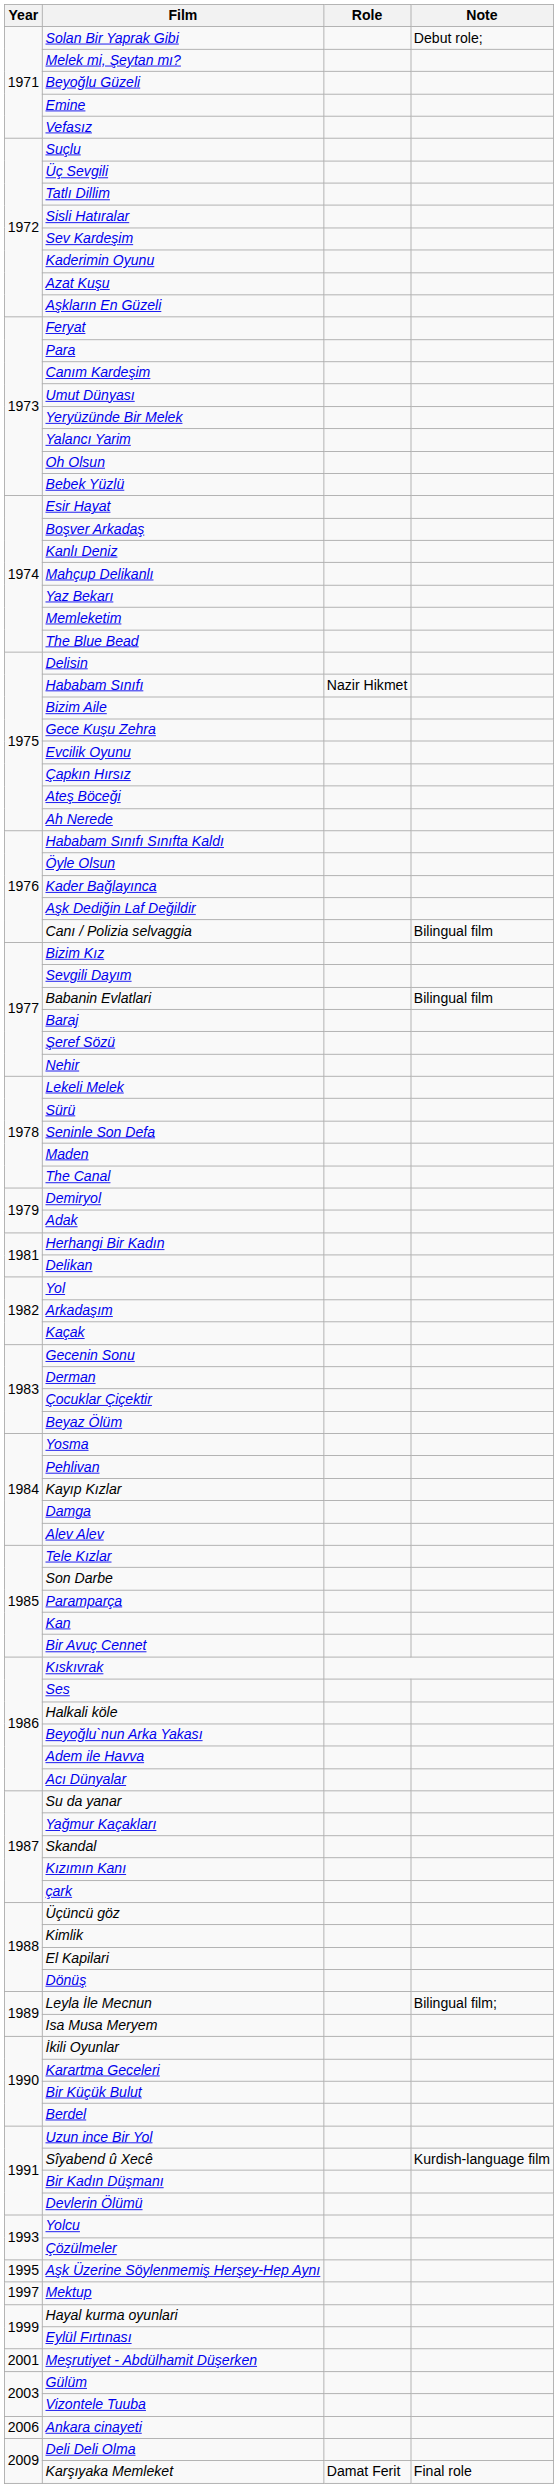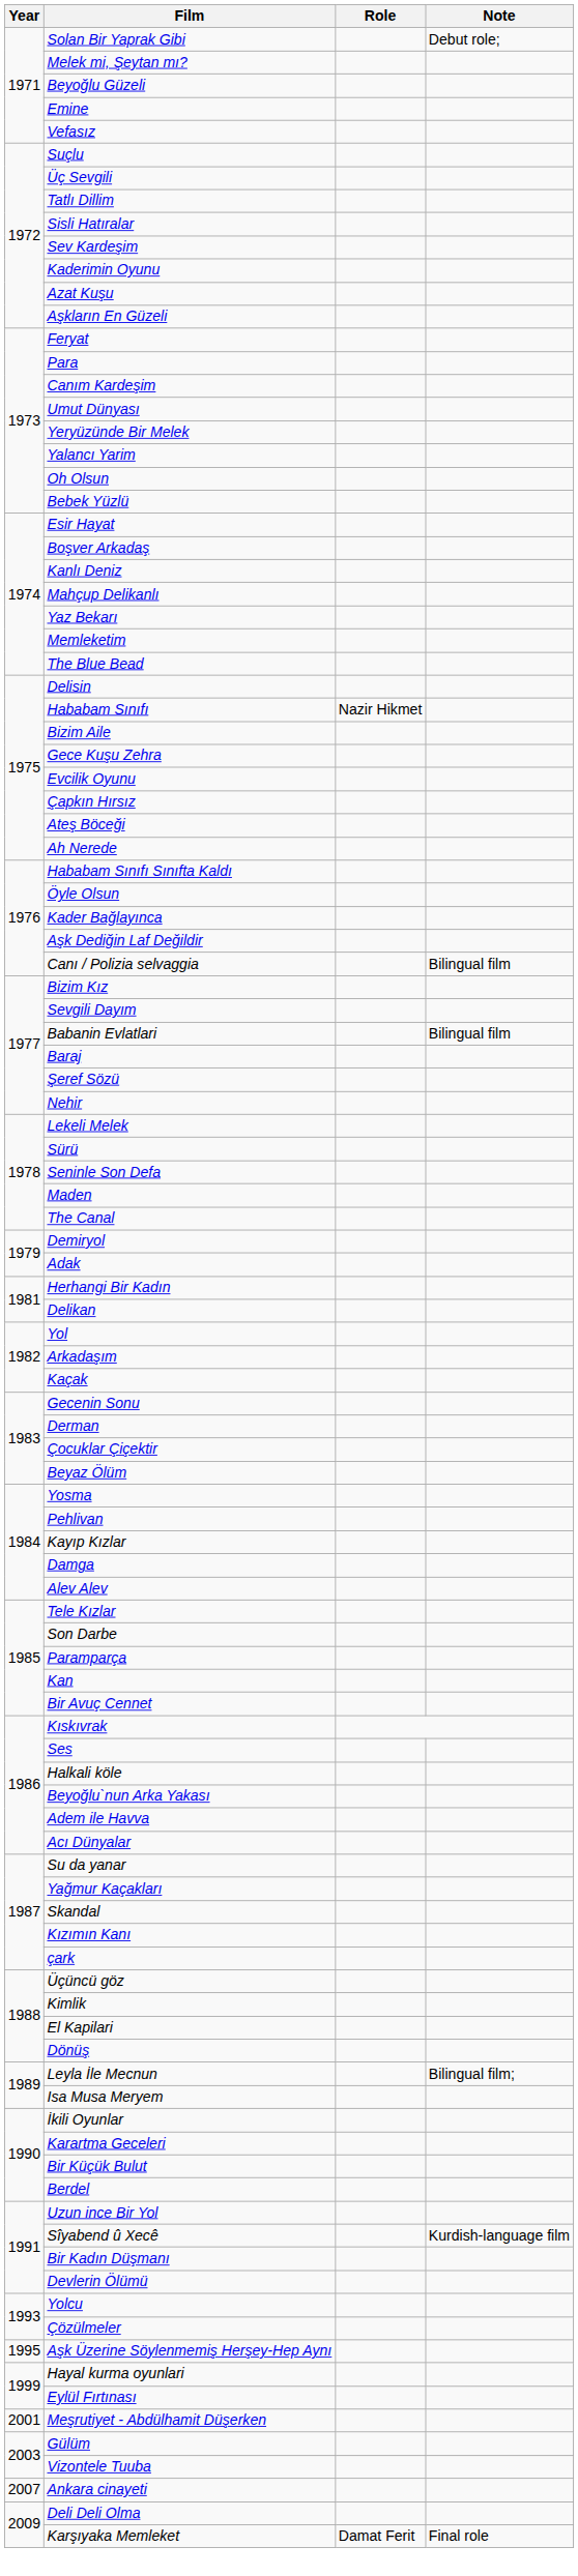 <table class="wikitable">
 <tr>
 <th>Year</th>
 <th>Film</th>
 <th>Role</th>
 <th>Note</th>
 </tr>
 <tr>
 <td rowspan="5">1971</td>
 <td><em><a href='#'>Solan Bir Yaprak Gibi</a></em></td>
 <td></td>
 <td>Debut role;</td>
 </tr>
 <tr>
 <td><em><a href='#'>Melek mi, Şeytan mı?</a></em></td>
 <td></td>
 <td></td>
 </tr>
 <tr>
 <td><em><a href='#'>Beyoğlu Güzeli</a></em></td>
 <td></td>
 <td></td>
 </tr>
 <tr>
 <td><em><a href='#'>Emine</a></em></td>
 <td></td>
 <td></td>
 </tr>
 <tr>
 <td><em><a href='#'>Vefasız</a></em></td>
 <td></td>
 <td></td>
 </tr>
 <tr>
 <td rowspan="8">1972</td>
 <td><em><a href='#'>Suçlu</a></em></td>
 <td></td>
 <td></td>
 </tr>
 <tr>
 <td><em><a href='#'>Üç Sevgili</a></em></td>
 <td></td>
 <td></td>
 </tr>
 <tr>
 <td><em><a href='#'>Tatlı Dillim</a></em></td>
 <td></td>
 <td></td>
 </tr>
 <tr>
 <td><em><a href='#'>Sisli Hatıralar</a></em></td>
 <td></td>
 <td></td>
 </tr>
 <tr>
 <td><em><a href='#'>Sev Kardeşim</a></em></td>
 <td></td>
 <td></td>
 </tr>
 <tr>
 <td><em><a href='#'>Kaderimin Oyunu</a></em></td>
 <td></td>
 <td></td>
 </tr>
 <tr>
 <td><em><a href='#'>Azat Kuşu</a></em></td>
 <td></td>
 <td></td>
 </tr>
 <tr>
 <td><em><a href='#'>Aşkların En Güzeli</a></em></td>
 <td></td>
 <td></td>
 </tr>
 <tr>
 <td rowspan="8">1973</td>
 <td><em><a href='#'>Feryat</a></em></td>
 <td></td>
 <td></td>
 </tr>
 <tr>
 <td><em><a href='#'>Para</a></em></td>
 <td></td>
 <td></td>
 </tr>
 <tr>
 <td><em><a href='#'>Canım Kardeşim</a></em></td>
 <td></td>
 <td></td>
 </tr>
 <tr>
 <td><em><a href='#'>Umut Dünyası</a></em></td>
 <td></td>
 <td></td>
 </tr>
 <tr>
 <td><em><a href='#'>Yeryüzünde Bir Melek</a></em></td>
 <td></td>
 <td></td>
 </tr>
 <tr>
 <td><em><a href='#'>Yalancı Yarim</a></em></td>
 <td></td>
 <td></td>
 </tr>
 <tr>
 <td><em><a href='#'>Oh Olsun</a></em></td>
 <td></td>
 <td></td>
 </tr>
 <tr>
 <td><em><a href='#'>Bebek Yüzlü</a></em></td>
 <td></td>
 <td></td>
 </tr>
 <tr>
 <td rowspan="7">1974</td>
 <td><em><a href='#'>Esir Hayat</a></em></td>
 <td></td>
 <td></td>
 </tr>
 <tr>
 <td><em><a href='#'>Boşver Arkadaş</a></em></td>
 <td></td>
 <td></td>
 </tr>
 <tr>
 <td><em><a href='#'>Kanlı Deniz</a></em></td>
 <td></td>
 <td></td>
 </tr>
 <tr>
 <td><em><a href='#'>Mahçup Delikanlı</a></em></td>
 <td></td>
 <td></td>
 </tr>
 <tr>
 <td><em><a href='#'>Yaz Bekarı</a></em></td>
 <td></td>
 <td></td>
 </tr>
 <tr>
 <td><em><a href='#'>Memleketim</a></em></td>
 <td></td>
 <td></td>
 </tr>
 <tr>
 <td><em><a href='#'>The Blue Bead</a></em></td>
 <td></td>
 <td></td>
 </tr>
 <tr>
 <td rowspan="8">1975</td>
 <td><em><a href='#'>Delisin</a></em></td>
 <td></td>
 <td></td>
 </tr>
 <tr>
 <td><em><a href='#'>Hababam Sınıfı</a></em></td>
 <td>Nazir Hikmet</td>
 <td></td>
 </tr>
 <tr>
 <td><em><a href='#'>Bizim Aile</a></em></td>
 <td></td>
 <td></td>
 </tr>
 <tr>
 <td><em><a href='#'>Gece Kuşu Zehra</a></em></td>
 <td></td>
 <td></td>
 </tr>
 <tr>
 <td><em><a href='#'>Evcilik Oyunu</a></em></td>
 <td></td>
 <td></td>
 </tr>
 <tr>
 <td><em><a href='#'>Çapkın Hırsız</a></em></td>
 <td></td>
 <td></td>
 </tr>
 <tr>
 <td><em><a href='#'>Ateş Böceği</a></em></td>
 <td></td>
 <td></td>
 </tr>
 <tr>
 <td><em><a href='#'>Ah Nerede</a></em></td>
 <td></td>
 <td></td>
 </tr>
 <tr>
 <td rowspan="5">1976</td>
 <td><em><a href='#'>Hababam Sınıfı Sınıfta Kaldı</a></em></td>
 <td></td>
 <td></td>
 </tr>
 <tr>
 <td><em><a href='#'>Öyle Olsun</a></em></td>
 <td></td>
 <td></td>
 </tr>
 <tr>
 <td><em><a href='#'>Kader Bağlayınca</a></em></td>
 <td></td>
 <td></td>
 </tr>
 <tr>
 <td><em><a href='#'>Aşk Dediğin Laf Değildir</a></em></td>
 <td></td>
 <td></td>
 </tr>
 <tr>
 <td><em>Canı / Polizia selvaggia</em></td>
 <td></td>
 <td>Bilingual film</td>
 </tr>
 <tr>
 <td rowspan="6">1977</td>
 <td><em><a href='#'>Bizim Kız</a></em></td>
 <td></td>
 <td></td>
 </tr>
 <tr>
 <td><em><a href='#'>Sevgili Dayım</a></em></td>
 <td></td>
 <td></td>
 </tr>
 <tr>
 <td><em>Babanin Evlatlari</em></td>
 <td></td>
 <td>Bilingual film</td>
 </tr>
 <tr>
 <td><em><a href='#'>Baraj</a></em></td>
 <td></td>
 </tr>
 <tr>
 <td><em><a href='#'>Şeref Sözü</a></em></td>
 <td></td>
 <td></td>
 </tr>
 <tr>
 <td><em><a href='#'>Nehir</a></em></td>
 <td></td>
 <td></td>
 </tr>
 <tr>
 <td rowspan=5>1978</td>
 <td><em><a href='#'>Lekeli Melek</a></em></td>
 <td></td>
 <td></td>
 </tr>
 <tr>
 <td><em><a href='#'>Sürü</a></em></td>
 <td></td>
 <td></td>
 </tr>
 <tr>
 <td><em><a href='#'>Seninle Son Defa</a></em></td>
 <td></td>
 <td></td>
 </tr>
 <tr>
 <td><em><a href='#'>Maden</a></em></td>
 <td></td>
 <td></td>
 </tr>
 <tr>
 <td><em><a href='#'>The Canal</a></em></td>
 <td></td>
 <td></td>
 </tr>
 <tr>
 <td rowspan=2>1979</td>
 <td><em><a href='#'>Demiryol</a></em></td>
 <td></td>
 <td></td>
 </tr>
 <tr>
 <td><em><a href='#'>Adak</a></em></td>
 <td></td>
 <td></td>
 </tr>
 <tr>
 <td rowspan="2">1981</td>
 <td><em><a href='#'>Herhangi Bir Kadın</a></em></td>
 <td></td>
 <td></td>
 </tr>
 <tr>
 <td><em><a href='#'>Delikan</a></em></td>
 <td></td>
 <td></td>
 </tr>
 <tr>
 <td rowspan="3">1982</td>
 <td><em><a href='#'>Yol</a></em></td>
 <td></td>
 <td></td>
 </tr>
 <tr>
 <td><em><a href='#'>Arkadaşım</a></em></td>
 <td></td>
 <td></td>
 </tr>
 <tr>
 <td><em><a href='#'>Kaçak</a></em></td>
 <td></td>
 <td></td>
 </tr>
 <tr>
 <td rowspan="4">1983</td>
 <td><em><a href='#'>Gecenin Sonu</a></em></td>
 <td></td>
 <td></td>
 </tr>
 <tr>
 <td><em><a href='#'>Derman</a></em></td>
 <td></td>
 <td></td>
 </tr>
 <tr>
 <td><em><a href='#'>Çocuklar Çiçektir</a></em></td>
 <td></td>
 <td></td>
 </tr>
 <tr>
 <td><em><a href='#'>Beyaz Ölüm</a></em></td>
 <td></td>
 <td></td>
 </tr>
 <tr>
 <td rowspan="5">1984</td>
 <td><em><a href='#'>Yosma</a></em></td>
 <td></td>
 <td></td>
 </tr>
 <tr>
 <td><em><a href='#'>Pehlivan</a></em></td>
 <td></td>
 <td></td>
 </tr>
 <tr>
 <td><em>Kayıp Kızlar</em></td>
 <td></td>
 <td></td>
 </tr>
 <tr>
 <td><em><a href='#'>Damga</a></em></td>
 <td></td>
 <td></td>
 </tr>
 <tr>
 <td><em><a href='#'>Alev Alev</a></em></td>
 <td></td>
 <td></td>
 </tr>
 <tr>
 <td rowspan="5">1985</td>
 <td><em><a href='#'>Tele Kızlar</a></em></td>
 <td></td>
 <td></td>
 </tr>
 <tr>
 <td><em>Son Darbe</em></td>
 <td></td>
 <td></td>
 </tr>
 <tr>
 <td><em><a href='#'>Paramparça</a></em></td>
 <td></td>
 <td></td>
 </tr>
 <tr>
 <td><em><a href='#'>Kan</a></em></td>
 <td></td>
 <td></td>
 </tr>
 <tr>
 <td><em><a href='#'>Bir Avuç Cennet</a></em></td>
 <td></td>
 <td></td>
 </tr>
 <tr>
 <td rowspan="6">1986</td>
 <td><em><a href='#'>Kıskıvrak</a></em></td>
 </tr>
 <tr>
 <td><em><a href='#'>Ses</a></em></td>
 <td></td>
 <td></td>
 </tr>
 <tr>
 <td><em>Halkali köle</em></td>
 <td></td>
 <td></td>
 </tr>
 <tr>
 <td><em><a href='#'>Beyoğlu`nun Arka Yakası</a></em></td>
 <td></td>
 <td></td>
 </tr>
 <tr>
 <td><em><a href='#'>Adem ile Havva</a></em></td>
 <td></td>
 <td></td>
 </tr>
 <tr>
 <td><em><a href='#'>Acı Dünyalar</a></em></td>
 <td></td>
 <td></td>
 </tr>
 <tr>
 <td rowspan="5">1987</td>
 <td><em>Su da yanar</em></td>
 <td></td>
 <td></td>
 </tr>
 <tr>
 <td><em><a href='#'>Yağmur Kaçakları</a></em></td>
 <td></td>
 <td></td>
 </tr>
 <tr>
 <td><em>Skandal</em></td>
 <td></td>
 <td></td>
 </tr>
 <tr>
 <td><em><a href='#'>Kızımın Kanı</a></em></td>
 <td></td>
 <td></td>
 </tr>
 <tr>
 <td><em><a href='#'>çark</a></em></td>
 <td></td>
 <td></td>
 </tr>
 <tr>
 <td rowspan="4">1988</td>
 <td><em>Üçüncü göz</em></td>
 <td></td>
 <td></td>
 </tr>
 <tr>
 <td><em>Kimlik</em></td>
 <td></td>
 <td></td>
 </tr>
 <tr>
 <td><em>El Kapilari</em></td>
 <td></td>
 <td></td>
 </tr>
 <tr>
 <td><em><a href='#'>Dönüş</a></em></td>
 <td></td>
 <td></td>
 </tr>
 <tr>
 <td rowspan="2">1989</td>
 <td><em>Leyla İle Mecnun</em></td>
 <td></td>
 <td>Bilingual film;</td>
 </tr>
 <tr>
 <td><em>Isa Musa Meryem</em></td>
 <td></td>
 <td></td>
 </tr>
 <tr>
 <td rowspan="4">1990</td>
 <td><em>İkili Oyunlar</em></td>
 <td></td>
 <td></td>
 </tr>
 <tr>
 <td><em><a href='#'>Karartma Geceleri</a></em></td>
 <td></td>
 <td></td>
 </tr>
 <tr>
 <td><em><a href='#'>Bir Küçük Bulut</a></em></td>
 <td></td>
 <td></td>
 </tr>
 <tr>
 <td><em><a href='#'>Berdel</a></em></td>
 <td></td>
 <td></td>
 </tr>
 <tr>
 <td rowspan="4">1991</td>
 <td><em><a href='#'>Uzun ince Bir Yol</a></em></td>
 <td></td>
 <td></td>
 </tr>
 <tr>
 <td><em>Sîyabend û Xecê</em></td>
 <td></td>
 <td>Kurdish-language film</td>
 </tr>
 <tr>
 <td><em><a href='#'>Bir Kadın Düşmanı</a></em></td>
 <td></td>
 <td></td>
 </tr>
 <tr>
 <td><em><a href='#'>Devlerin Ölümü</a></em></td>
 <td></td>
 <td></td>
 </tr>
 <tr>
 <td rowspan="2">1993</td>
 <td><em><a href='#'>Yolcu</a></em></td>
 <td></td>
 <td></td>
 </tr>
 <tr>
 <td><em><a href='#'>Çözülmeler</a></em></td>
 <td></td>
 <td></td>
 </tr>
 <tr>
 <td>1995</td>
 <td><em><a href='#'>Aşk Üzerine Söylenmemiş Herşey-Hep Aynı</a></em></td>
 <td></td>
 <td></td>
 </tr>
 <tr>
-<td>1997</td>
-<td><em><a href='#'>Mektup</a></em></td>
-<td></td>
-<td></td>
-</tr>
-<tr>
 <td rowspan="2">1999</td>
 <td><em>Hayal kurma oyunlari</em></td>
 <td></td>
 <td></td>
 </tr>
 <tr>
 <td><em><a href='#'>Eylül Fırtınası</a></em></td>
 <td></td>
 <td></td>
 </tr>
 <tr>
 <td>2001</td>
 <td><em><a href='#'>Meşrutiyet - Abdülhamit Düşerken</a></em></td>
 <td></td>
 <td></td>
 </tr>
 <tr>
 <td rowspan="2">2003</td>
 <td><em><a href='#'>Gülüm</a></em></td>
 <td></td>
 <td></td>
 </tr>
 <tr>
 <td><em><a href='#'>Vizontele Tuuba</a></em></td>
 <td></td>
 <td></td>
 </tr>
 <tr>
-<td>2006</td>
+<td>2007</td>
 <td><em><a href='#'>Ankara cinayeti</a></em></td>
 <td></td>
 <td></td>
 </tr>
 <tr>
 <td rowspan="2">2009</td>
 <td><em><a href='#'>Deli Deli Olma</a></em></td>
 <td></td>
 <td></td>
 </tr>
 <tr>
 <td><em>Karşıyaka Memleket</em></td>
 <td>Damat Ferit</td>
 <td>Final role</td>
 </tr>
 </table>
